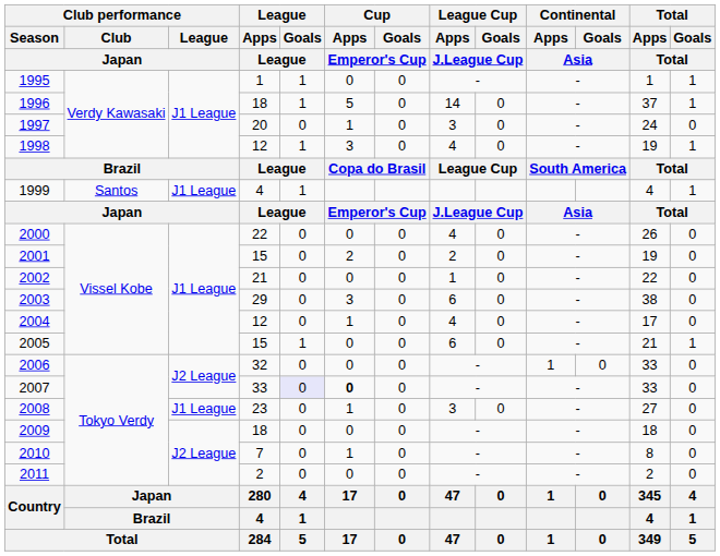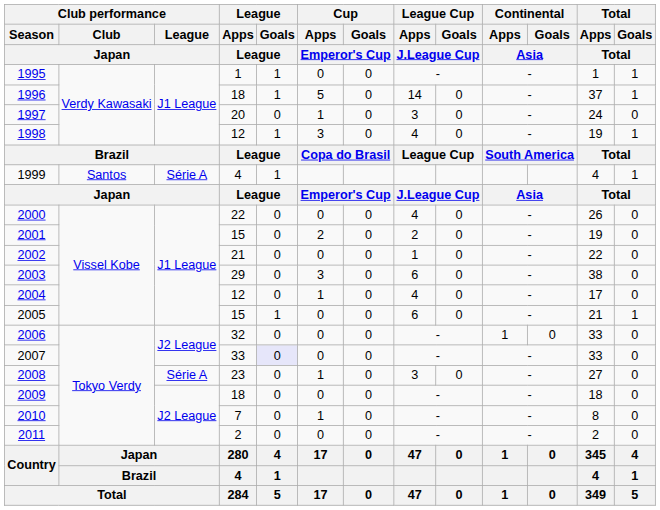 <table class="wikitable" style="text-align:center;">
 <tr>
 <th colspan=3>Club performance</th>
 <th colspan=2>League</th>
 <th colspan=2>Cup</th>
 <th colspan=2>League Cup</th>
 <th colspan=2>Continental</th>
 <th colspan=2>Total</th>
 </tr>
 <tr>
 <th>Season</th>
 <th>Club</th>
 <th>League</th>
 <th>Apps</th>
 <th>Goals</th>
 <th>Apps</th>
 <th>Goals</th>
 <th>Apps</th>
 <th>Goals</th>
 <th>Apps</th>
 <th>Goals</th>
 <th>Apps</th>
 <th>Goals</th>
 </tr>
 <tr>
 <th colspan=3>Japan</th>
 <th colspan=2>League</th>
 <th colspan=2><a href='#'>Emperor's Cup</a></th>
 <th colspan=2><a href='#'>J.League Cup</a></th>
 <th colspan=2><a href='#'>Asia</a></th>
 <th colspan=2>Total</th>
 </tr>
 <tr>
 <td><a href='#'>1995</a></td>
 <td rowspan="4"><a href='#'>Verdy Kawasaki</a></td>
 <td rowspan="4"><a href='#'>J1 League</a></td>
 <td>1</td>
 <td>1</td>
 <td>0</td>
 <td>0</td>
 <td colspan="2">-</td>
 <td colspan="2">-</td>
 <td>1</td>
 <td>1</td>
 </tr>
 <tr>
 <td><a href='#'>1996</a></td>
 <td>18</td>
 <td>1</td>
 <td>5</td>
 <td>0</td>
 <td>14</td>
 <td>0</td>
 <td colspan="2">-</td>
 <td>37</td>
 <td>1</td>
 </tr>
 <tr>
 <td><a href='#'>1997</a></td>
 <td>20</td>
 <td>0</td>
 <td>1</td>
 <td>0</td>
 <td>3</td>
 <td>0</td>
 <td colspan="2">-</td>
 <td>24</td>
 <td>0</td>
 </tr>
 <tr>
 <td><a href='#'>1998</a></td>
 <td>12</td>
 <td>1</td>
 <td>3</td>
 <td>0</td>
 <td>4</td>
 <td>0</td>
 <td colspan="2">-</td>
 <td>19</td>
 <td>1</td>
 </tr>
 <tr>
 <th colspan=3>Brazil</th>
 <th colspan=2>League</th>
 <th colspan=2><a href='#'>Copa do Brasil</a></th>
 <th colspan=2>League Cup</th>
 <th colspan=2><a href='#'>South America</a></th>
 <th colspan=2>Total</th>
 </tr>
 <tr>
 <td>1999</td>
 <td><a href='#'>Santos</a></td>
-<td><a href='#'>J1 League</a></td>
+<td><a href='#'>Série A</a></td>
 <td>4</td>
 <td>1</td>
 <td></td>
 <td></td>
 <td></td>
 <td></td>
 <td></td>
 <td></td>
 <td>4</td>
 <td>1</td>
 </tr>
 <tr>
 <th colspan=3>Japan</th>
 <th colspan=2>League</th>
 <th colspan=2><a href='#'>Emperor's Cup</a></th>
 <th colspan=2><a href='#'>J.League Cup</a></th>
 <th colspan=2><a href='#'>Asia</a></th>
 <th colspan=2>Total</th>
 </tr>
 <tr>
 <td><a href='#'>2000</a></td>
 <td rowspan="6"><a href='#'>Vissel Kobe</a></td>
 <td rowspan="6"><a href='#'>J1 League</a></td>
 <td>22</td>
 <td>0</td>
 <td>0</td>
 <td>0</td>
 <td>4</td>
 <td>0</td>
 <td colspan="2">-</td>
 <td>26</td>
 <td>0</td>
 </tr>
 <tr>
 <td><a href='#'>2001</a></td>
 <td>15</td>
 <td>0</td>
 <td>2</td>
 <td>0</td>
 <td>2</td>
 <td>0</td>
 <td colspan="2">-</td>
 <td>19</td>
 <td>0</td>
 </tr>
 <tr>
 <td><a href='#'>2002</a></td>
 <td>21</td>
 <td>0</td>
 <td>0</td>
 <td>0</td>
 <td>1</td>
 <td>0</td>
 <td colspan="2">-</td>
 <td>22</td>
 <td>0</td>
 </tr>
 <tr>
 <td><a href='#'>2003</a></td>
 <td>29</td>
 <td>0</td>
 <td>3</td>
 <td>0</td>
 <td>6</td>
 <td>0</td>
 <td colspan="2">-</td>
 <td>38</td>
 <td>0</td>
 </tr>
 <tr>
 <td><a href='#'>2004</a></td>
 <td>12</td>
 <td>0</td>
 <td>1</td>
 <td>0</td>
 <td>4</td>
 <td>0</td>
 <td colspan="2">-</td>
 <td>17</td>
 <td>0</td>
 </tr>
 <tr>
 <td>2005</td>
 <td>15</td>
 <td>1</td>
 <td>0</td>
 <td>0</td>
 <td>6</td>
 <td>0</td>
 <td colspan="2">-</td>
 <td>21</td>
 <td>1</td>
 </tr>
 <tr>
 <td><a href='#'>2006</a></td>
 <td rowspan="6"><a href='#'>Tokyo Verdy</a></td>
 <td rowspan="2"><a href='#'>J2 League</a></td>
 <td>32</td>
 <td>0</td>
 <td>0</td>
 <td>0</td>
 <td colspan="2">-</td>
 <td>1</td>
 <td>0</td>
 <td>33</td>
 <td>0</td>
 </tr>
 <tr>
 <td>2007</td>
 <td>33</td>
 <td style="background: lavender;">0</td>
-<td><strong>0</strong></td>
+<td>0</td>
 <td>0</td>
 <td colspan="2">-</td>
 <td colspan="2">-</td>
 <td>33</td>
 <td>0</td>
 </tr>
 <tr>
 <td><a href='#'>2008</a></td>
-<td><a href='#'>J1 League</a></td>
+<td><a href='#'>Série A</a></td>
 <td>23</td>
 <td>0</td>
 <td>1</td>
 <td>0</td>
 <td>3</td>
 <td>0</td>
 <td colspan="2">-</td>
 <td>27</td>
 <td>0</td>
 </tr>
 <tr>
 <td><a href='#'>2009</a></td>
 <td rowspan="3"><a href='#'>J2 League</a></td>
 <td>18</td>
 <td>0</td>
 <td>0</td>
 <td>0</td>
 <td colspan="2">-</td>
 <td colspan="2">-</td>
 <td>18</td>
 <td>0</td>
 </tr>
 <tr>
 <td><a href='#'>2010</a></td>
 <td>7</td>
 <td>0</td>
 <td>1</td>
 <td>0</td>
 <td colspan="2">-</td>
 <td colspan="2">-</td>
 <td>8</td>
 <td>0</td>
 </tr>
 <tr>
 <td><a href='#'>2011</a></td>
 <td>2</td>
 <td>0</td>
 <td>0</td>
 <td>0</td>
 <td colspan="2">-</td>
 <td colspan="2">-</td>
 <td>2</td>
 <td>0</td>
 </tr>
 <tr>
 <th rowspan=2>Country</th>
 <th colspan=2>Japan</th>
 <th>280</th>
 <th>4</th>
 <th>17</th>
 <th>0</th>
 <th>47</th>
 <th>0</th>
 <th>1</th>
 <th>0</th>
 <th>345</th>
 <th>4</th>
 </tr>
 <tr>
 <th colspan=2>Brazil</th>
 <th>4</th>
 <th>1</th>
 <th></th>
 <th></th>
 <th></th>
 <th></th>
 <th></th>
 <th></th>
 <th>4</th>
 <th>1</th>
 </tr>
 <tr>
 <th colspan=3>Total</th>
 <th>284</th>
 <th>5</th>
 <th>17</th>
 <th>0</th>
 <th>47</th>
 <th>0</th>
 <th>1</th>
 <th>0</th>
 <th>349</th>
 <th>5</th>
 </tr>
 </table>
